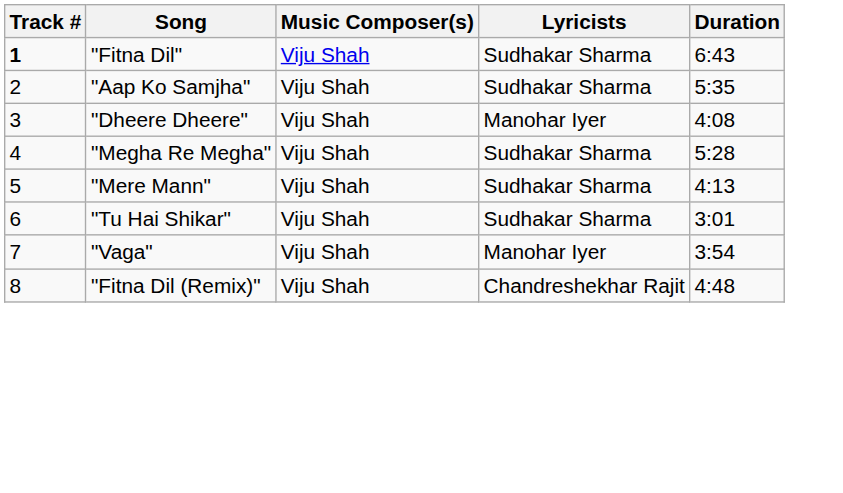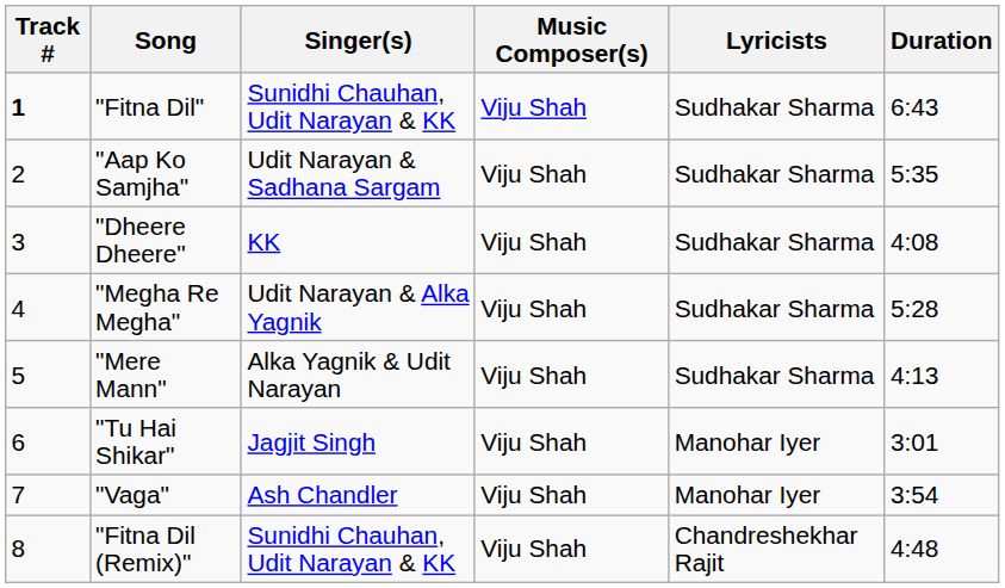 <table class="wikitable" style="font-size:95%;">
 <tr>
 <th>Track #</th>
 <th>Song</th>
+<th>Singer(s)</th>
 <th>Music Composer(s)</th>
 <th>Lyricists</th>
 <th>Duration</th>
 </tr>
 <tr>
 <td><strong>1</strong></td>
 <td>"Fitna Dil"</td>
+<td><a href='#'>Sunidhi Chauhan</a>, <a href='#'>Udit Narayan</a> & <a href='#'>KK</a></td>
 <td><a href='#'>Viju Shah</a></td>
 <td>Sudhakar Sharma</td>
 <td>6:43</td>
 </tr>
 <tr>
 <td>2</td>
 <td>"Aap Ko Samjha"</td>
+<td>Udit Narayan & <a href='#'>Sadhana Sargam</a></td>
 <td>Viju Shah</td>
 <td>Sudhakar Sharma</td>
 <td>5:35</td>
 </tr>
 <tr>
 <td>3</td>
 <td>"Dheere Dheere"</td>
+<td><a href='#'>KK</a></td>
 <td>Viju Shah</td>
-<td>Manohar Iyer</td>
+<td>Sudhakar Sharma</td>
 <td>4:08</td>
 </tr>
 <tr>
 <td>4</td>
 <td>"Megha Re Megha"</td>
+<td>Udit Narayan & <a href='#'>Alka Yagnik</a></td>
 <td>Viju Shah</td>
 <td>Sudhakar Sharma</td>
 <td>5:28</td>
 </tr>
 <tr>
 <td>5</td>
 <td>"Mere Mann"</td>
+<td>Alka Yagnik & Udit Narayan</td>
 <td>Viju Shah</td>
 <td>Sudhakar Sharma</td>
 <td>4:13</td>
 </tr>
 <tr>
 <td>6</td>
 <td>"Tu Hai Shikar"</td>
+<td><a href='#'>Jagjit Singh</a></td>
 <td>Viju Shah</td>
-<td>Sudhakar Sharma</td>
+<td>Manohar Iyer</td>
 <td>3:01</td>
 </tr>
 <tr>
 <td>7</td>
 <td>"Vaga"</td>
+<td><a href='#'>Ash Chandler</a></td>
 <td>Viju Shah</td>
 <td>Manohar Iyer</td>
 <td>3:54</td>
 </tr>
 <tr>
 <td>8</td>
 <td>"Fitna Dil (Remix)"</td>
+<td><a href='#'>Sunidhi Chauhan</a>,  <a href='#'>Udit Narayan</a> & <a href='#'>KK</a></td>
 <td>Viju Shah</td>
 <td>Chandreshekhar Rajit</td>
 <td>4:48</td>
 </tr>
 </table>
